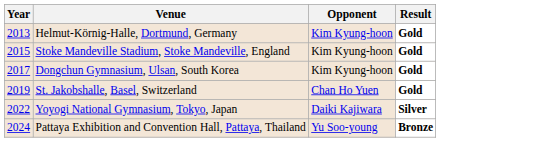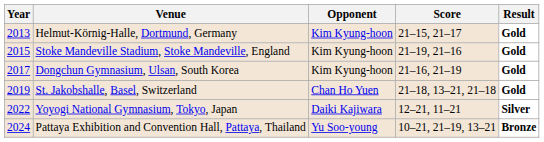 <table class="sortable wikitable" style="font-size: 90%;">
 <tr>
 <th>Year</th>
 <th>Venue</th>
 <th>Opponent</th>
+<th>Score</th>
 <th>Result</th>
 </tr>
 <tr style="background:#F3E6D7">
 <td align="center"><a href='#'>2013</a></td>
 <td align="left">Helmut-Körnig-Halle, <a href='#'>Dortmund</a>, Germany</td>
 <td align="left"> <a href='#'>Kim Kyung-hoon</a></td>
+<td align="left">21–15, 21–17</td>
 <td style="text-align:left; background:white"> <strong>Gold</strong></td>
 </tr>
 <tr style="background:#F3E6D7">
 <td align="center"><a href='#'>2015</a></td>
 <td align="left"><a href='#'>Stoke Mandeville Stadium</a>, <a href='#'>Stoke Mandeville</a>, England</td>
 <td align="left"> Kim Kyung-hoon</td>
+<td align="left">21–19, 21–16</td>
 <td style="text-align:left; background:white"> <strong>Gold</strong></td>
 </tr>
 <tr style="background:#F3E6D7">
 <td align="center"><a href='#'>2017</a></td>
 <td align="left"><a href='#'>Dongchun Gymnasium</a>, <a href='#'>Ulsan</a>, South Korea</td>
 <td align="left"> Kim Kyung-hoon</td>
+<td align="left">21–16, 21–19</td>
 <td style="text-align:left; background:white"> <strong>Gold</strong></td>
 </tr>
 <tr style="background:#F3E6D7">
 <td align="center"><a href='#'>2019</a></td>
 <td align="left"><a href='#'>St. Jakobshalle</a>, <a href='#'>Basel</a>, Switzerland</td>
 <td align="left"> <a href='#'>Chan Ho Yuen</a></td>
+<td align="left">21–18, 13–21, 21–18</td>
 <td style="text-align:left; background:white"> <strong>Gold</strong></td>
 </tr>
 <tr style="background:#F3E6D7">
 <td align="center"><a href='#'>2022</a></td>
 <td align="left"><a href='#'>Yoyogi National Gymnasium</a>, <a href='#'>Tokyo</a>, Japan</td>
 <td align="left"> <a href='#'>Daiki Kajiwara</a></td>
+<td align="left">12–21, 11–21</td>
 <td style="text-align:left; background:white"> <strong>Silver</strong></td>
 </tr>
 <tr style="background:#F3E6D7">
 <td align="center"><a href='#'>2024</a></td>
 <td align="left">Pattaya Exhibition and Convention Hall, <a href='#'>Pattaya</a>, Thailand</td>
 <td align="left"> <a href='#'>Yu Soo-young</a></td>
+<td align="left">10–21, 21–19, 13–21</td>
 <td style="text-align:left; background:white"> <strong>Bronze</strong></td>
 </tr>
 </table>
